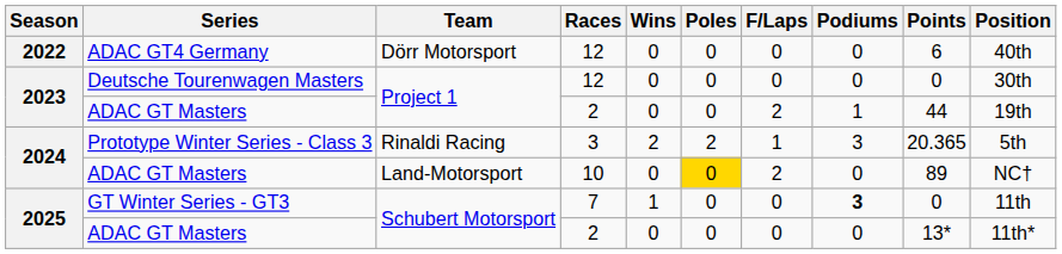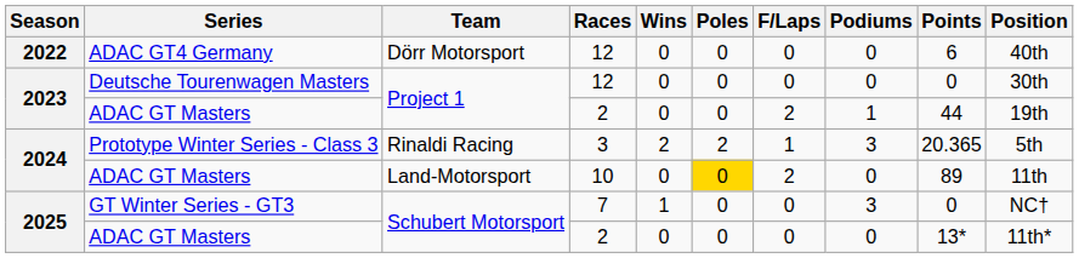 <table class="wikitable" style="font-size: 90%; text-align:center">
 <tr>
 <th>Season</th>
 <th>Series</th>
 <th>Team</th>
 <th>Races</th>
 <th>Wins</th>
 <th>Poles</th>
 <th>F/Laps</th>
 <th>Podiums</th>
 <th>Points</th>
 <th>Position</th>
 </tr>
 <tr>
 <th>2022</th>
 <td align="left"><a href='#'>ADAC GT4 Germany</a></td>
 <td align="left">Dörr Motorsport</td>
 <td>12</td>
 <td>0</td>
 <td>0</td>
 <td>0</td>
 <td>0</td>
 <td>6</td>
 <td>40th</td>
 </tr>
 <tr>
 <th rowspan="2">2023</th>
 <td align="left"><a href='#'>Deutsche Tourenwagen Masters</a></td>
 <td rowspan="2" align="left"><a href='#'>Project 1</a></td>
 <td>12</td>
 <td>0</td>
 <td>0</td>
 <td>0</td>
 <td>0</td>
 <td>0</td>
 <td>30th</td>
 </tr>
 <tr>
 <td align="left"><a href='#'>ADAC GT Masters</a></td>
 <td>2</td>
 <td>0</td>
 <td>0</td>
 <td>2</td>
 <td>1</td>
 <td>44</td>
 <td>19th</td>
 </tr>
 <tr>
 <th rowspan="2">2024</th>
 <td align=left><a href='#'>Prototype Winter Series - Class 3</a></td>
 <td align=left>Rinaldi Racing</td>
 <td>3</td>
 <td>2</td>
 <td>2</td>
 <td>1</td>
 <td>3</td>
 <td>20.365</td>
 <td>5th</td>
 </tr>
 <tr>
 <td align=left><a href='#'>ADAC GT Masters</a></td>
 <td align=left>Land-Motorsport</td>
 <td>10</td>
 <td>0</td>
 <td style="background: gold;">0</td>
 <td>2</td>
 <td>0</td>
 <td>89</td>
-<td>NC†</td>
+<td>11th</td>
 </tr>
 <tr>
 <th rowspan="2">2025</th>
 <td align=left><a href='#'>GT Winter Series - GT3</a></td>
 <td rowspan="2" align="left"><a href='#'>Schubert Motorsport</a></td>
 <td>7</td>
 <td>1</td>
 <td>0</td>
 <td>0</td>
-<td><strong>3</strong></td>
+<td>3</td>
 <td>0</td>
-<td>11th</td>
+<td>NC†</td>
 </tr>
 <tr>
 <td align=left><a href='#'>ADAC GT Masters</a></td>
 <td>2</td>
 <td>0</td>
 <td>0</td>
 <td>0</td>
 <td>0</td>
 <td>13*</td>
 <td>11th*</td>
 </tr>
 </table>
